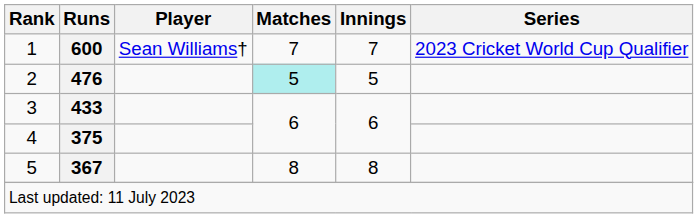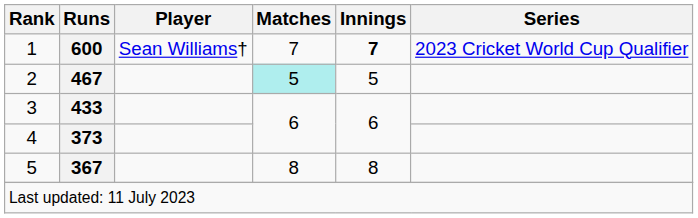 <table class="wikitable plainrowheaders sortable">
 <tr>
 <th scope=col>Rank</th>
 <th scope=col>Runs</th>
 <th scope=col>Player</th>
 <th scope=col>Matches</th>
 <th scope=col>Innings</th>
 <th scope=col>Series</th>
 </tr>
 <tr>
 <td style="text-align:center">1</td>
 <th scope="row" style="text-align:center;">600</th>
 <td><a href='#'>Sean Williams</a>†</td>
 <td style="text-align:center">7</td>
-<td style="text-align:center">7</td>
+<td style="text-align:center"><strong>7</strong></td>
 <td><a href='#'>2023 Cricket World Cup Qualifier</a></td>
 </tr>
 <tr>
 <td style="text-align:center">2</td>
-<th scope="row" style="text-align:center;">476</th>
+<th scope="row" style="text-align:center;">467</th>
 <td></td>
 <td style="background: paleturquoise; text-align:center">5</td>
 <td style="text-align:center">5</td>
 <td></td>
 </tr>
 <tr>
 <td style="text-align:center">3</td>
 <th scope="row" style="text-align:center;">433</th>
 <td></td>
 <td rowspan="2" style="text-align:center">6</td>
 <td rowspan="2" style="text-align:center">6</td>
 <td></td>
 </tr>
 <tr>
 <td style="text-align:center">4</td>
-<th scope="row" style="text-align:center;">375</th>
+<th scope="row" style="text-align:center;">373</th>
 <td></td>
 <td></td>
 </tr>
 <tr>
 <td style="text-align:center">5</td>
 <th scope="row" style="text-align:center;">367</th>
 <td></td>
 <td style="text-align:center">8</td>
 <td style="text-align:center">8</td>
 <td></td>
 </tr>
 <tr>
 </tr>
 <tr class=sortbottom>
 <td colspan=6><small>Last updated: 11 July 2023</small></td>
 </tr>
 </table>
